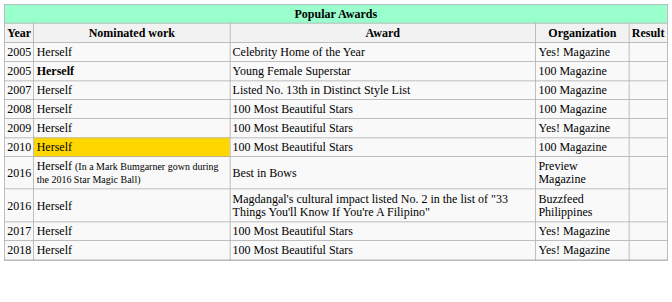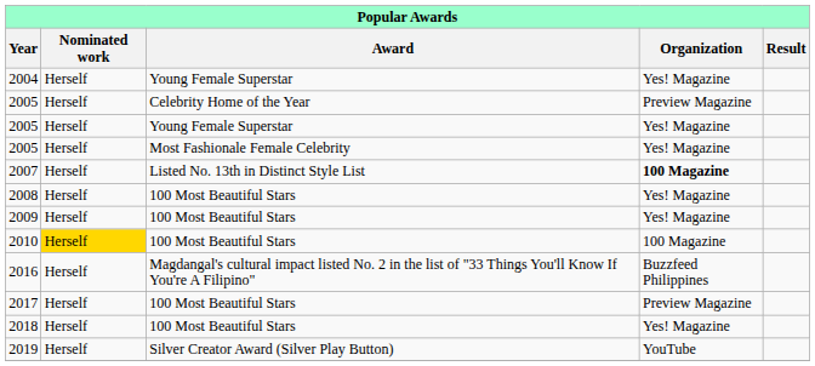 <table width="70%" class="wikitable sortable">
 <tr>
 <th colspan="5" - style="background:#99FFCC;" align="center">Popular Awards</th>
 </tr>
 <tr>
 <th>Year</th>
 <th>Nominated work</th>
 <th>Award</th>
 <th>Organization</th>
 <th>Result</th>
 </tr>
 <tr>
-<td>2005</td>
+<td>2004</td>
 <td>Herself</td>
-<td>Celebrity Home of the Year</td>
+<td>Young Female Superstar</td>
 <td>Yes! Magazine</td>
 <td></td>
 </tr>
 <tr>
 <td>2005</td>
-<td><strong>Herself</strong></td>
+<td>Herself</td>
+<td>Celebrity Home of the Year</td>
+<td>Preview Magazine</td>
+<td></td>
+</tr>
+<tr>
+<td>2005</td>
+<td>Herself</td>
 <td>Young Female Superstar</td>
-<td>100 Magazine</td>
+<td>Yes! Magazine</td>
+<td></td>
+</tr>
+<tr>
+<td>2005</td>
+<td>Herself</td>
+<td>Most Fashionale Female Celebrity</td>
+<td>Yes! Magazine</td>
 <td></td>
 </tr>
 <tr>
 <td>2007</td>
 <td>Herself</td>
 <td>Listed No. 13th in Distinct Style List</td>
-<td>100 Magazine</td>
+<td><strong>100 Magazine</strong></td>
 <td></td>
 </tr>
 <tr>
 <td>2008</td>
 <td>Herself</td>
 <td>100 Most Beautiful Stars</td>
-<td>100 Magazine</td>
+<td>Yes! Magazine</td>
 <td></td>
 </tr>
 <tr>
 <td>2009</td>
 <td>Herself</td>
 <td>100 Most Beautiful Stars</td>
 <td>Yes! Magazine</td>
 <td></td>
 </tr>
 <tr>
 <td>2010</td>
 <td style="background: gold;">Herself</td>
 <td>100 Most Beautiful Stars</td>
 <td>100 Magazine</td>
 <td></td>
 </tr>
 <tr>
 <td>2016</td>
-<td>Herself <small>(In a Mark Bumgarner gown during the 2016 Star Magic Ball)</small></td>
-<td>Best in Bows</td>
-<td>Preview Magazine</td>
-<td></td>
-</tr>
-<tr>
-<td>2016</td>
 <td>Herself</td>
 <td>Magdangal's cultural impact listed No. 2 in the list of "33 Things You'll Know If You're A Filipino"</td>
 <td>Buzzfeed Philippines</td>
 <td></td>
 </tr>
 <tr>
 <td>2017</td>
 <td>Herself</td>
 <td>100 Most Beautiful Stars</td>
-<td>Yes! Magazine</td>
+<td>Preview Magazine</td>
 <td></td>
 </tr>
 <tr>
 <td>2018</td>
 <td>Herself</td>
 <td>100 Most Beautiful Stars</td>
 <td>Yes! Magazine</td>
 <td></td>
 </tr>
 <tr>
+<td>2019</td>
+<td>Herself</td>
+<td>Silver Creator Award (Silver Play Button)</td>
+<td>YouTube</td>
+<td></td>
+</tr>
+<tr>
 </tr>
 </table>
